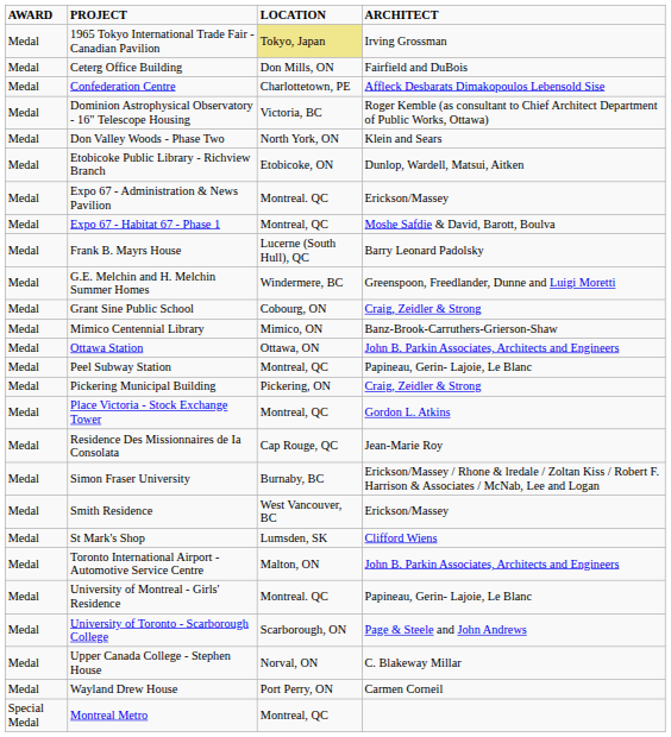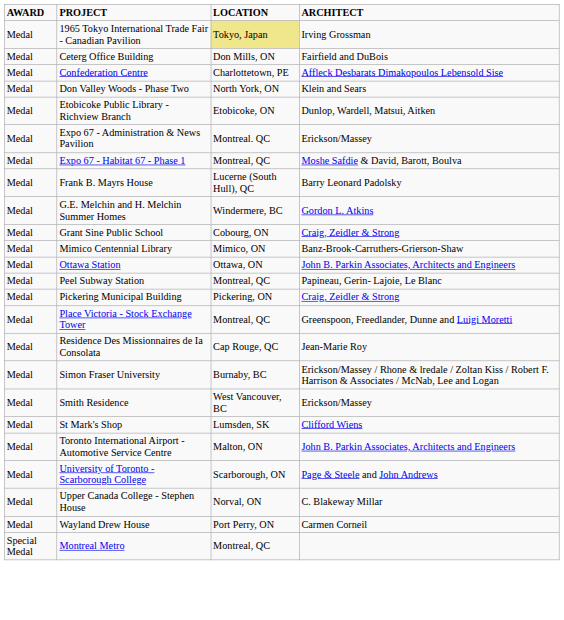 <table class="wikitable sortable">
 <tr>
 <td><strong>AWARD</strong></td>
 <td><strong>PROJECT</strong></td>
 <td><strong>LOCATION</strong></td>
 <td><strong>ARCHITECT</strong></td>
 </tr>
 <tr>
 <td>Medal</td>
 <td>1965 Tokyo International Trade Fair - Canadian Pavilion</td>
 <td style="background: khaki;">Tokyo, Japan</td>
 <td>Irving Grossman</td>
 </tr>
 <tr>
 <td>Medal</td>
 <td>Ceterg Office Building</td>
 <td>Don Mills, ON</td>
 <td>Fairfield and DuBois</td>
 </tr>
 <tr>
 <td>Medal</td>
 <td><a href='#'>Confederation Centre</a></td>
 <td>Charlottetown, PE</td>
 <td><a href='#'>Affleck Desbarats Dimakopoulos Lebensold Sise</a></td>
-</tr>
-<tr>
-<td>Medal</td>
-<td>Dominion Astrophysical Observatory - 16" Telescope Housing</td>
-<td>Victoria, BC</td>
-<td>Roger Kemble (as consultant to Chief Architect Department of Public  Works, Ottawa)</td>
 </tr>
 <tr>
 <td>Medal</td>
 <td>Don Valley Woods - Phase Two</td>
 <td>North York, ON</td>
 <td>Klein and Sears</td>
 </tr>
 <tr>
 <td>Medal</td>
 <td>Etobicoke Public Library - Richview Branch</td>
 <td>Etobicoke, ON</td>
 <td>Dunlop, Wardell, Matsui, Aitken</td>
 </tr>
 <tr>
 <td>Medal</td>
 <td>Expo 67 - Administration & News Pavilion</td>
 <td>Montreal. QC</td>
 <td>Erickson/Massey</td>
 </tr>
 <tr>
 <td>Medal</td>
 <td><a href='#'>Expo 67 - Habitat 67 - Phase 1</a></td>
 <td>Montreal, QC</td>
 <td><a href='#'>Moshe Safdie</a> & David, Barott, Boulva</td>
 </tr>
 <tr>
 <td>Medal</td>
 <td>Frank B. Mayrs House</td>
 <td>Lucerne (South Hull), QC</td>
 <td>Barry Leonard Padolsky</td>
 </tr>
 <tr>
 <td>Medal</td>
 <td>G.E. Melchin and H. Melchin Summer Homes</td>
 <td>Windermere, BC</td>
-<td>Greenspoon, Freedlander, Dunne and <a href='#'>Luigi Moretti</a></td>
+<td><a href='#'>Gordon L. Atkins</a></td>
 </tr>
 <tr>
 <td>Medal</td>
 <td>Grant Sine Public School</td>
 <td>Cobourg, ON</td>
 <td><a href='#'>Craig, Zeidler & Strong</a></td>
 </tr>
 <tr>
 <td>Medal</td>
 <td>Mimico Centennial Library</td>
 <td>Mimico, ON</td>
 <td>Banz-Brook-Carruthers-Grierson-Shaw</td>
 </tr>
 <tr>
 <td>Medal</td>
 <td><a href='#'>Ottawa Station</a></td>
 <td>Ottawa, ON</td>
 <td><a href='#'>John B. Parkin Associates, Architects and Engineers</a></td>
 </tr>
 <tr>
 <td>Medal</td>
 <td>Peel Subway Station</td>
 <td>Montreal, QC</td>
 <td>Papineau, Gerin- Lajoie, Le Blanc</td>
 </tr>
 <tr>
 <td>Medal</td>
 <td>Pickering Municipal Building</td>
 <td>Pickering, ON</td>
 <td><a href='#'>Craig, Zeidler & Strong</a></td>
 </tr>
 <tr>
 <td>Medal</td>
 <td><a href='#'>Place Victoria - Stock Exchange Tower</a></td>
 <td>Montreal, QC</td>
-<td><a href='#'>Gordon L. Atkins</a></td>
+<td>Greenspoon, Freedlander, Dunne and <a href='#'>Luigi Moretti</a></td>
 </tr>
 <tr>
 <td>Medal</td>
 <td>Residence Des Missionnaires de Ia Consolata</td>
 <td>Cap Rouge, QC</td>
 <td>Jean-Marie Roy</td>
 </tr>
 <tr>
 <td>Medal</td>
 <td>Simon Fraser University</td>
 <td>Burnaby, BC</td>
 <td>Erickson/Massey / Rhone & lredale / Zoltan Kiss / Robert F.  Harrison & Associates / McNab, Lee and Logan</td>
 </tr>
 <tr>
 <td>Medal</td>
 <td>Smith Residence</td>
 <td>West Vancouver, BC</td>
 <td>Erickson/Massey</td>
 </tr>
 <tr>
 <td>Medal</td>
 <td>St Mark's Shop</td>
 <td>Lumsden, SK</td>
 <td><a href='#'>Clifford Wiens</a></td>
 </tr>
 <tr>
 <td>Medal</td>
 <td>Toronto International Airport - Automotive Service Centre</td>
 <td>Malton, ON</td>
 <td><a href='#'>John B. Parkin Associates, Architects and Engineers</a></td>
 </tr>
 <tr>
 <td>Medal</td>
-<td>University of Montreal - Girls' Residence</td>
-<td>Montreal. QC</td>
-<td>Papineau, Gerin- Lajoie, Le Blanc</td>
-</tr>
-<tr>
-<td>Medal</td>
 <td><a href='#'>University of Toronto - Scarborough College</a></td>
 <td>Scarborough, ON</td>
 <td><a href='#'>Page & Steele</a> and <a href='#'>John Andrews</a></td>
 </tr>
 <tr>
 <td>Medal</td>
 <td>Upper Canada College - Stephen House</td>
 <td>Norval, ON</td>
 <td>C. Blakeway Millar</td>
 </tr>
 <tr>
 <td>Medal</td>
 <td>Wayland Drew House</td>
 <td>Port Perry, ON</td>
 <td>Carmen Corneil</td>
 </tr>
 <tr>
 <td>Special Medal</td>
 <td><a href='#'>Montreal Metro</a></td>
 <td>Montreal, QC</td>
 <td></td>
 </tr>
 </table>
